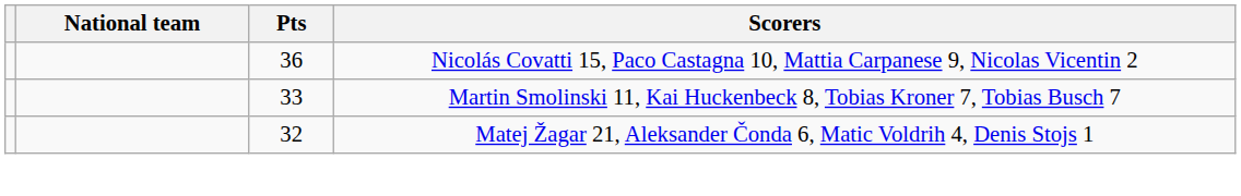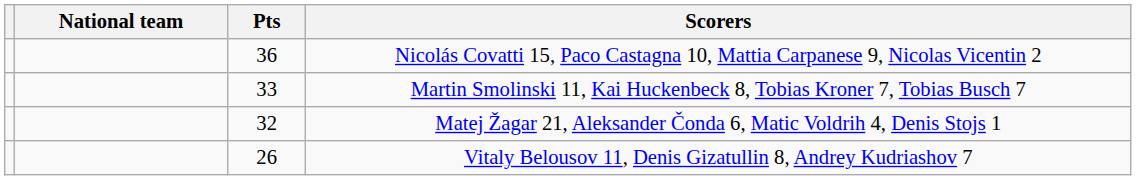 <table class=wikitable style="font-size: 95%">
 <tr>
 <th></th>
 <th width=150>National team</th>
 <th width=50>Pts</th>
 <th width=600>Scorers</th>
 </tr>
 <tr align=center >
 <td></td>
 <td align=left></td>
 <td>36</td>
 <td><a href='#'>Nicolás Covatti</a> 15, <a href='#'>Paco Castagna</a> 10, <a href='#'>Mattia Carpanese</a> 9, <a href='#'>Nicolas Vicentin</a> 2</td>
 </tr>
 <tr align=center>
 <td></td>
 <td align=left></td>
 <td>33</td>
 <td><a href='#'>Martin Smolinski</a> 11, <a href='#'>Kai Huckenbeck</a> 8, <a href='#'>Tobias Kroner</a> 7, <a href='#'>Tobias Busch</a> 7</td>
 </tr>
 <tr align=center>
 <td></td>
 <td align=left></td>
 <td>32</td>
 <td><a href='#'>Matej Žagar</a> 21, <a href='#'>Aleksander Čonda</a> 6, <a href='#'>Matic Voldrih</a> 4, <a href='#'>Denis Stojs</a> 1</td>
 </tr>
+<tr align=center>
+<td></td>
+<td align=left></td>
+<td>26</td>
+<td><a href='#'>Vitaly Belousov 11</a>, <a href='#'>Denis Gizatullin</a> 8, <a href='#'>Andrey Kudriashov</a> 7</td>
+</tr>
 </table>
